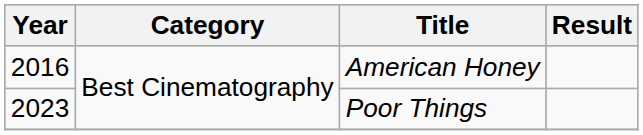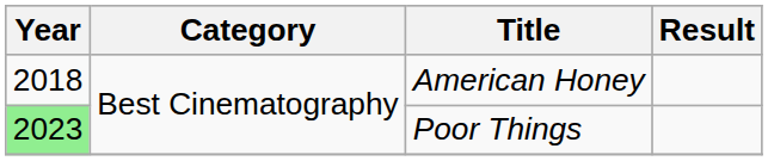 <table class="wikitable">
 <tr>
 <th>Year</th>
 <th>Category</th>
 <th>Title</th>
 <th>Result</th>
 </tr>
 <tr>
-<td>2016</td>
+<td>2018</td>
 <td rowspan="2">Best Cinematography</td>
 <td><em>American Honey</em></td>
 <td></td>
 </tr>
 <tr>
-<td>2023</td>
+<td style="background: lightgreen;">2023</td>
 <td><em>Poor Things</em></td>
 <td></td>
 </tr>
 <tr>
 </tr>
 </table>
